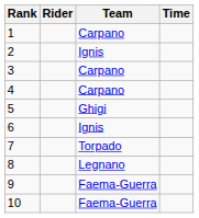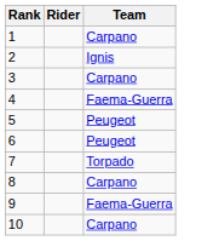 <table class="wikitable">
 <tr>
 <th scope="col">Rank</th>
 <th scope="col">Rider</th>
 <th scope="col">Team</th>
-<th scope="col">Time</th>
 </tr>
 <tr>
 <td>1</td>
 <td></td>
 <td><a href='#'>Carpano</a></td>
-<td></td>
 </tr>
 <tr>
 <td>2</td>
 <td></td>
 <td><a href='#'>Ignis</a></td>
-<td></td>
 </tr>
 <tr>
 <td>3</td>
 <td></td>
 <td><a href='#'>Carpano</a></td>
-<td></td>
 </tr>
 <tr>
 <td>4</td>
 <td></td>
-<td><a href='#'>Carpano</a></td>
-<td></td>
+<td><a href='#'>Faema-Guerra</a></td>
 </tr>
 <tr>
 <td>5</td>
 <td></td>
-<td><a href='#'>Ghigi</a></td>
-<td></td>
+<td><a href='#'>Peugeot</a></td>
 </tr>
 <tr>
 <td>6</td>
 <td></td>
-<td><a href='#'>Ignis</a></td>
-<td></td>
+<td><a href='#'>Peugeot</a></td>
 </tr>
 <tr>
 <td>7</td>
 <td></td>
 <td><a href='#'>Torpado</a></td>
-<td></td>
 </tr>
 <tr>
 <td>8</td>
 <td></td>
-<td><a href='#'>Legnano</a></td>
-<td></td>
+<td><a href='#'>Carpano</a></td>
 </tr>
 <tr>
 <td>9</td>
 <td></td>
 <td><a href='#'>Faema-Guerra</a></td>
-<td></td>
 </tr>
 <tr>
 <td>10</td>
 <td></td>
-<td><a href='#'>Faema-Guerra</a></td>
-<td></td>
+<td><a href='#'>Carpano</a></td>
 </tr>
 </table>
